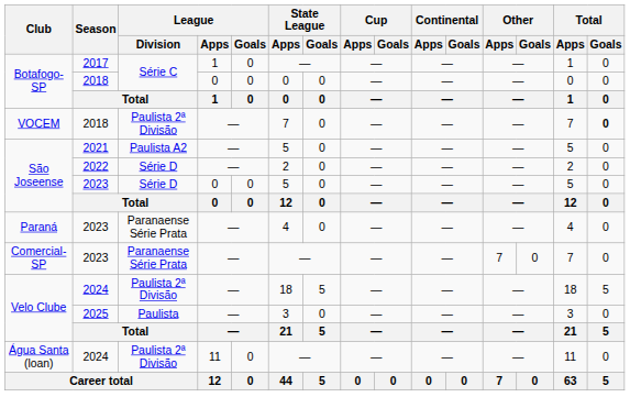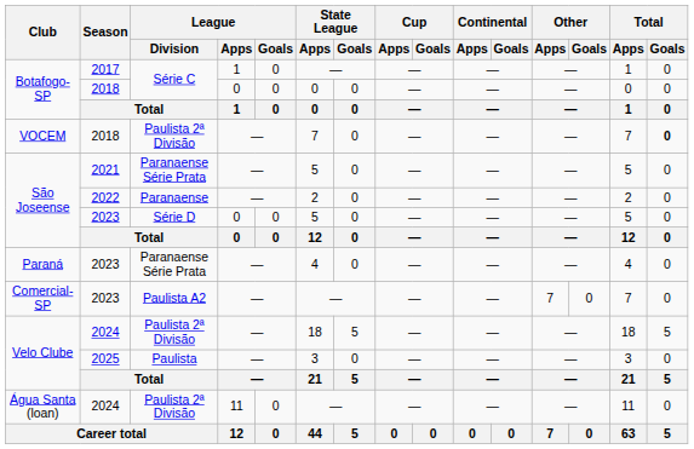 <table class="wikitable" style="text-align: center;">
 <tr>
 <th rowspan="2">Club</th>
 <th rowspan="2">Season</th>
 <th colspan="3">League</th>
 <th colspan="2">State League</th>
 <th colspan="2">Cup</th>
 <th colspan="2">Continental</th>
 <th colspan="2">Other</th>
 <th colspan="2">Total</th>
 </tr>
 <tr>
 <th>Division</th>
 <th>Apps</th>
 <th>Goals</th>
 <th>Apps</th>
 <th>Goals</th>
 <th>Apps</th>
 <th>Goals</th>
 <th>Apps</th>
 <th>Goals</th>
 <th>Apps</th>
 <th>Goals</th>
 <th>Apps</th>
 <th>Goals</th>
 </tr>
 <tr>
 <td rowspan="3" valign="center"><a href='#'>Botafogo-SP</a></td>
 <td><a href='#'>2017</a></td>
 <td rowspan="2"><a href='#'>Série C</a></td>
 <td>1</td>
 <td>0</td>
 <td colspan="2">—</td>
 <td colspan="2">—</td>
 <td colspan="2">—</td>
 <td colspan="2">—</td>
 <td>1</td>
 <td>0</td>
 </tr>
 <tr>
 <td><a href='#'>2018</a></td>
 <td>0</td>
 <td>0</td>
 <td>0</td>
 <td>0</td>
 <td colspan="2">—</td>
 <td colspan="2">—</td>
 <td colspan="2">—</td>
 <td>0</td>
 <td>0</td>
 </tr>
 <tr>
 <th colspan="2">Total</th>
 <th>1</th>
 <th>0</th>
 <th>0</th>
 <th>0</th>
 <th colspan="2">—</th>
 <th colspan="2">—</th>
 <th colspan="2">—</th>
 <th>1</th>
 <th>0</th>
 </tr>
 <tr>
 <td valign="center"><a href='#'>VOCEM</a></td>
 <td>2018</td>
 <td><a href='#'>Paulista 2ª Divisão</a></td>
 <td colspan="2">—</td>
 <td>7</td>
 <td>0</td>
 <td colspan="2">—</td>
 <td colspan="2">—</td>
 <td colspan="2">—</td>
 <td>7</td>
 <td><strong>0</strong></td>
 </tr>
 <tr>
 <td rowspan="4" valign="center"><a href='#'>São Joseense</a></td>
 <td><a href='#'>2021</a></td>
-<td><a href='#'>Paulista A2</a></td>
+<td><a href='#'>Paranaense Série Prata</a></td>
 <td colspan="2">—</td>
 <td>5</td>
 <td>0</td>
 <td colspan="2">—</td>
 <td colspan="2">—</td>
 <td colspan="2">—</td>
 <td>5</td>
 <td>0</td>
 </tr>
 <tr>
 <td><a href='#'>2022</a></td>
-<td><a href='#'>Série D</a></td>
+<td><a href='#'>Paranaense</a></td>
 <td colspan="2">—</td>
 <td>2</td>
 <td>0</td>
 <td colspan="2">—</td>
 <td colspan="2">—</td>
 <td colspan="2">—</td>
 <td>2</td>
 <td>0</td>
 </tr>
 <tr>
 <td><a href='#'>2023</a></td>
 <td><a href='#'>Série D</a></td>
 <td>0</td>
 <td>0</td>
 <td>5</td>
 <td>0</td>
 <td colspan="2">—</td>
 <td colspan="2">—</td>
 <td colspan="2">—</td>
 <td>5</td>
 <td>0</td>
 </tr>
 <tr>
 <th colspan="2">Total</th>
 <th>0</th>
 <th>0</th>
 <th>12</th>
 <th>0</th>
 <th colspan="2">—</th>
 <th colspan="2">—</th>
 <th colspan="2">—</th>
 <th>12</th>
 <th>0</th>
 </tr>
 <tr>
 <td valign="center"><a href='#'>Paraná</a></td>
 <td>2023</td>
 <td>Paranaense Série Prata</td>
 <td colspan="2">—</td>
 <td>4</td>
 <td>0</td>
 <td colspan="2">—</td>
 <td colspan="2">—</td>
 <td colspan="2">—</td>
 <td>4</td>
 <td>0</td>
 </tr>
 <tr>
 <td valign="center"><a href='#'>Comercial-SP</a></td>
 <td>2023</td>
-<td><a href='#'>Paranaense Série Prata</a></td>
+<td><a href='#'>Paulista A2</a></td>
 <td colspan="2">—</td>
 <td colspan="2">—</td>
 <td colspan="2">—</td>
 <td colspan="2">—</td>
 <td>7</td>
 <td>0</td>
 <td>7</td>
 <td>0</td>
 </tr>
 <tr>
 <td rowspan="3" valign="center"><a href='#'>Velo Clube</a></td>
 <td><a href='#'>2024</a></td>
 <td><a href='#'>Paulista 2ª Divisão</a></td>
 <td colspan="2">—</td>
 <td>18</td>
 <td>5</td>
 <td colspan="2">—</td>
 <td colspan="2">—</td>
 <td colspan="2">—</td>
 <td>18</td>
 <td>5</td>
 </tr>
 <tr>
 <td><a href='#'>2025</a></td>
 <td><a href='#'>Paulista</a></td>
 <td colspan="2">—</td>
 <td>3</td>
 <td>0</td>
 <td colspan="2">—</td>
 <td colspan="2">—</td>
 <td colspan="2">—</td>
 <td>3</td>
 <td>0</td>
 </tr>
 <tr>
 <th colspan="2">Total</th>
 <th colspan="2">—</th>
 <th>21</th>
 <th>5</th>
 <th colspan="2">—</th>
 <th colspan="2">—</th>
 <th colspan="2">—</th>
 <th>21</th>
 <th>5</th>
 </tr>
 <tr>
 <td valign="center"><a href='#'>Água Santa</a> (loan)</td>
 <td>2024</td>
 <td><a href='#'>Paulista 2ª Divisão</a></td>
 <td>11</td>
 <td>0</td>
 <td colspan="2">—</td>
 <td colspan="2">—</td>
 <td colspan="2">—</td>
 <td colspan="2">—</td>
 <td>11</td>
 <td>0</td>
 </tr>
 <tr>
 <th colspan="3"><strong>Career total</strong></th>
 <th>12</th>
 <th>0</th>
 <th>44</th>
 <th>5</th>
 <th>0</th>
 <th>0</th>
 <th>0</th>
 <th>0</th>
 <th>7</th>
 <th>0</th>
 <th>63</th>
 <th>5</th>
 </tr>
 </table>
